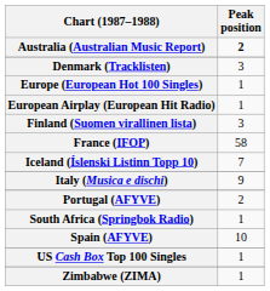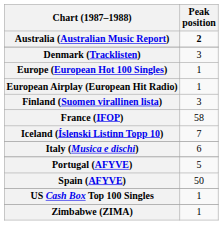 <table class="wikitable sortable plainrowheaders" style="text-align:center">
 <tr>
 <th scope="col">Chart (1987–1988)</th>
 <th scope="col">Peak<br>position</th>
 </tr>
 <tr>
 <th scope="row">Australia (<a href='#'>Australian Music Report</a>)</th>
 <td><strong>2</strong></td>
 </tr>
 <tr>
 </tr>
 <tr>
 </tr>
 <tr>
 </tr>
 <tr>
 </tr>
 <tr>
 <th scope="row">Denmark (<a href='#'>Tracklisten</a>)</th>
 <td>3</td>
 </tr>
 <tr>
 <th scope="row">Europe (<a href='#'>European Hot 100 Singles</a>)</th>
 <td>1</td>
 </tr>
 <tr>
 <th scope="row">European Airplay (European Hit Radio)</th>
 <td>1</td>
 </tr>
 <tr>
 <th scope="row">Finland (<a href='#'>Suomen virallinen lista</a>)</th>
 <td>3</td>
 </tr>
 <tr>
 <th scope="row">France (<a href='#'>IFOP</a>)</th>
 <td>58</td>
 </tr>
 <tr>
 <th scope="row">Iceland (<a href='#'>Íslenski Listinn Topp 10</a>)</th>
 <td>7</td>
 </tr>
 <tr>
 </tr>
 <tr>
 <th scope="row">Italy (<em><a href='#'>Musica e dischi</a></em>)</th>
-<td>9</td>
+<td>6</td>
 </tr>
 <tr>
 </tr>
 <tr>
 </tr>
 <tr>
 </tr>
 <tr>
 </tr>
 <tr>
 <th scope="row">Portugal (<a href='#'>AFYVE</a>)</th>
-<td>2</td>
-</tr>
-<tr>
-<th scope="row">South Africa (<a href='#'>Springbok Radio</a>)</th>
-<td>1</td>
+<td>5</td>
 </tr>
 <tr>
 <th scope="row">Spain (<a href='#'>AFYVE</a>)</th>
-<td>10</td>
+<td>50</td>
 </tr>
 <tr>
 </tr>
 <tr>
 </tr>
 <tr>
 </tr>
 <tr>
 </tr>
 <tr>
 </tr>
 <tr>
 <th scope="row">US <em><a href='#'>Cash Box</a></em> Top 100 Singles</th>
 <td>1</td>
 </tr>
 <tr>
 </tr>
 <tr>
 <th scope="row">Zimbabwe (ZIMA)</th>
 <td>1</td>
 </tr>
 </table>
